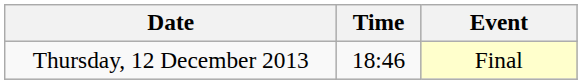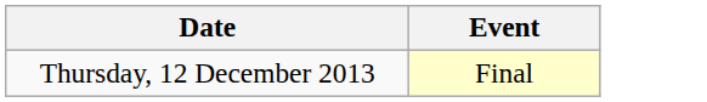 <table class = "wikitable" style="text-align:center;">
 <tr>
 <th width=220>Date</th>
-<th width=50>Time</th>
 <th width=100>Event</th>
 </tr>
 <tr>
 <td>Thursday, 12 December 2013</td>
-<td>18:46</td>
 <td bgcolor=ffffcc>Final</td>
 </tr>
 </table>
